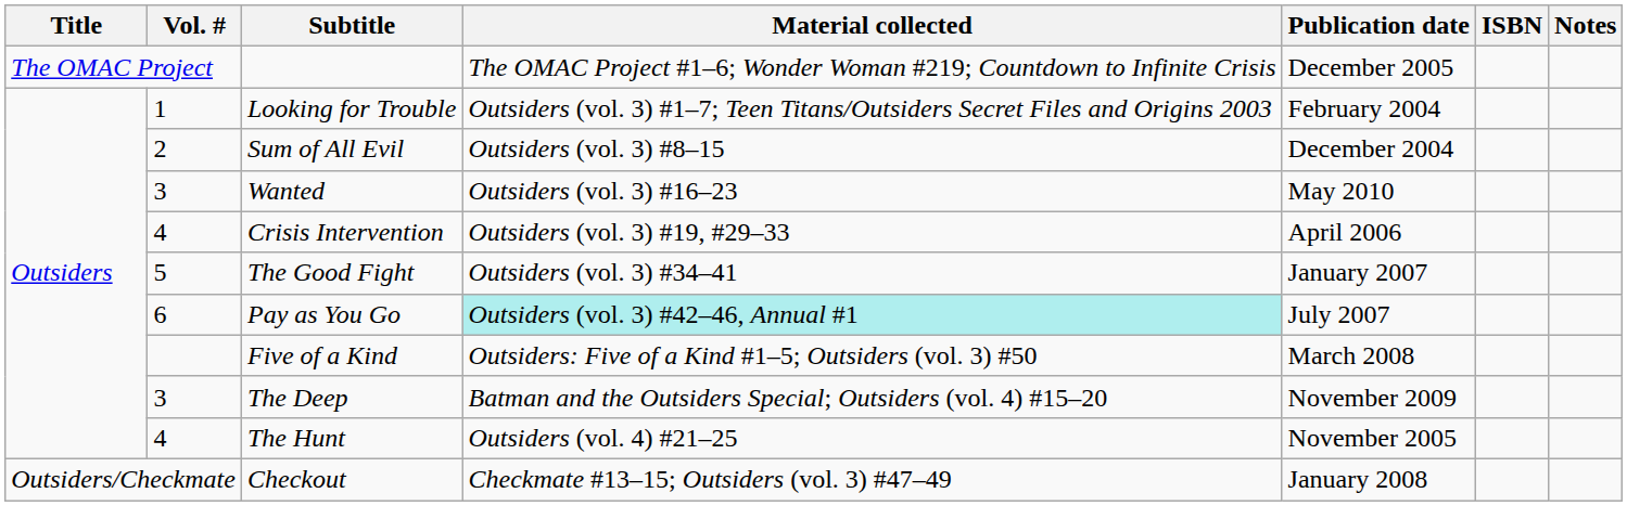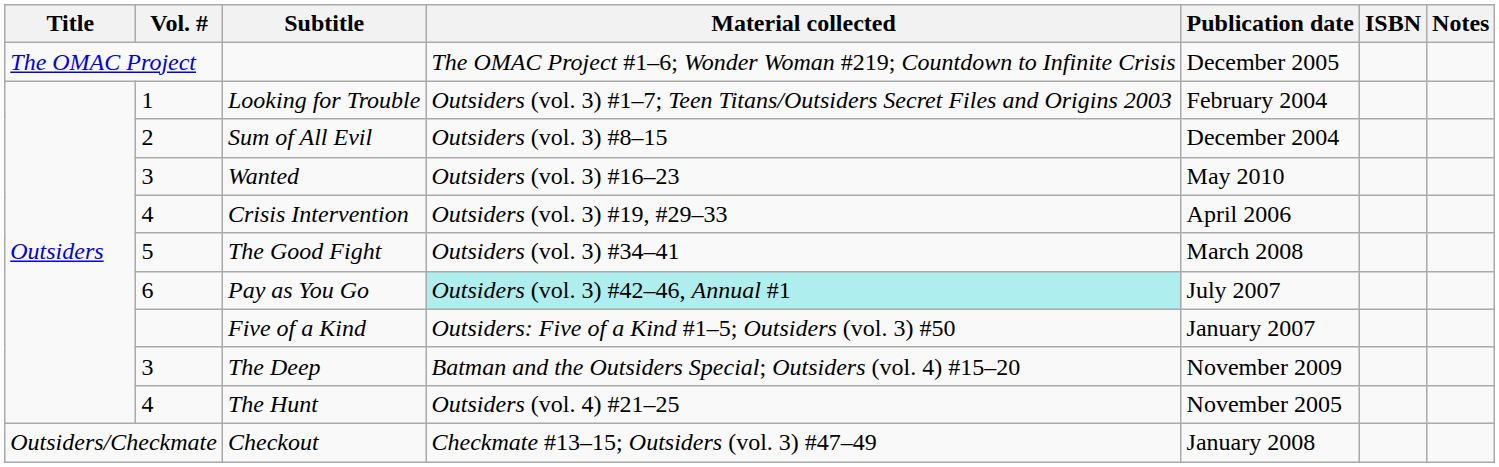 <table class="wikitable">
 <tr>
 <th>Title</th>
 <th>Vol. #</th>
 <th>Subtitle</th>
 <th>Material collected</th>
 <th>Publication date</th>
 <th>ISBN</th>
 <th>Notes</th>
 </tr>
 <tr>
 <td colspan="2"><em><a href='#'>The OMAC Project</a></em></td>
 <td></td>
 <td><em>The OMAC Project</em> #1–6; <em>Wonder Woman</em> #219; <em>Countdown to Infinite Crisis</em></td>
 <td style=white-space:nowrap>December 2005</td>
 <td style=white-space:nowrap></td>
 <td></td>
 </tr>
 <tr>
 <td rowspan="9"><em><a href='#'>Outsiders</a></em></td>
 <td>1</td>
 <td><em>Looking for Trouble</em></td>
 <td><em>Outsiders</em> (vol. 3) #1–7; <em>Teen Titans/Outsiders Secret Files and Origins 2003</em></td>
 <td>February 2004</td>
 <td></td>
 <td></td>
 </tr>
 <tr>
 <td>2</td>
 <td><em>Sum of All Evil</em></td>
 <td><em>Outsiders</em> (vol. 3) #8–15</td>
 <td>December 2004</td>
 <td></td>
 <td></td>
 </tr>
 <tr>
 <td>3</td>
 <td><em>Wanted</em></td>
 <td><em>Outsiders</em> (vol. 3) #16–23</td>
 <td>May 2010</td>
 <td></td>
 <td></td>
 </tr>
 <tr>
 <td>4</td>
 <td><em>Crisis Intervention</em></td>
 <td><em>Outsiders</em> (vol. 3) #19, #29–33</td>
 <td>April 2006</td>
 <td></td>
 <td></td>
 </tr>
 <tr>
 <td>5</td>
 <td><em>The Good Fight</em></td>
 <td><em>Outsiders</em> (vol. 3) #34–41</td>
-<td>January 2007</td>
+<td>March 2008</td>
 <td></td>
 <td></td>
 </tr>
 <tr>
 <td>6</td>
 <td><em>Pay as You Go</em></td>
 <td style="background: paleturquoise;"><em>Outsiders</em> (vol. 3) #42–46, <em>Annual</em> #1</td>
 <td>July 2007</td>
 <td></td>
 <td></td>
 </tr>
 <tr>
 <td></td>
 <td><em>Five of a Kind</em></td>
 <td><em>Outsiders: Five of a Kind</em> #1–5; <em>Outsiders</em> (vol. 3) #50</td>
-<td>March 2008</td>
+<td>January 2007</td>
 <td></td>
 <td></td>
 </tr>
 <tr>
 <td>3</td>
 <td><em>The Deep</em></td>
 <td><em>Batman and the Outsiders Special</em>; <em>Outsiders</em> (vol. 4) #15–20</td>
 <td>November 2009</td>
 <td></td>
 <td></td>
 </tr>
 <tr>
 <td>4</td>
 <td><em>The Hunt</em></td>
 <td><em>Outsiders</em> (vol. 4) #21–25</td>
 <td>November 2005</td>
 <td></td>
 <td></td>
 </tr>
 <tr>
 <td colspan="2"><em>Outsiders/Checkmate</em></td>
 <td><em>Checkout</em></td>
 <td><em>Checkmate</em> #13–15; <em>Outsiders</em> (vol. 3) #47–49</td>
 <td>January 2008</td>
 <td></td>
 <td></td>
 </tr>
 </table>
